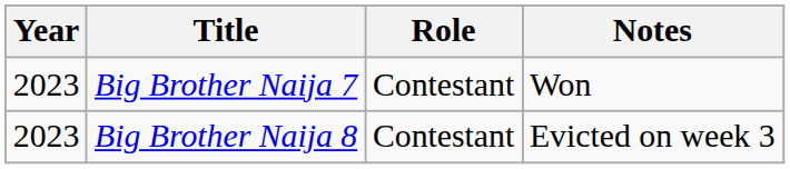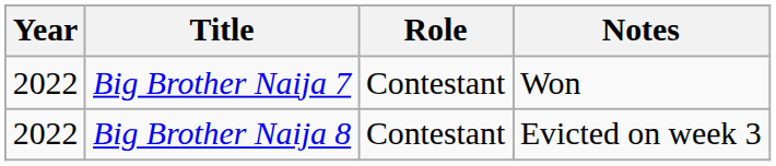 <table class="wikitable sortable">
 <tr>
 <th>Year</th>
 <th>Title</th>
 <th>Role</th>
 <th>Notes</th>
 </tr>
 <tr>
-<td>2023</td>
+<td>2022</td>
 <td><em><a href='#'>Big Brother Naija 7</a></em></td>
 <td>Contestant</td>
 <td>Won</td>
 </tr>
 <tr>
-<td>2023</td>
+<td>2022</td>
 <td><em><a href='#'>Big Brother Naija 8</a></em></td>
 <td>Contestant</td>
 <td>Evicted on week 3</td>
 </tr>
 </table>
